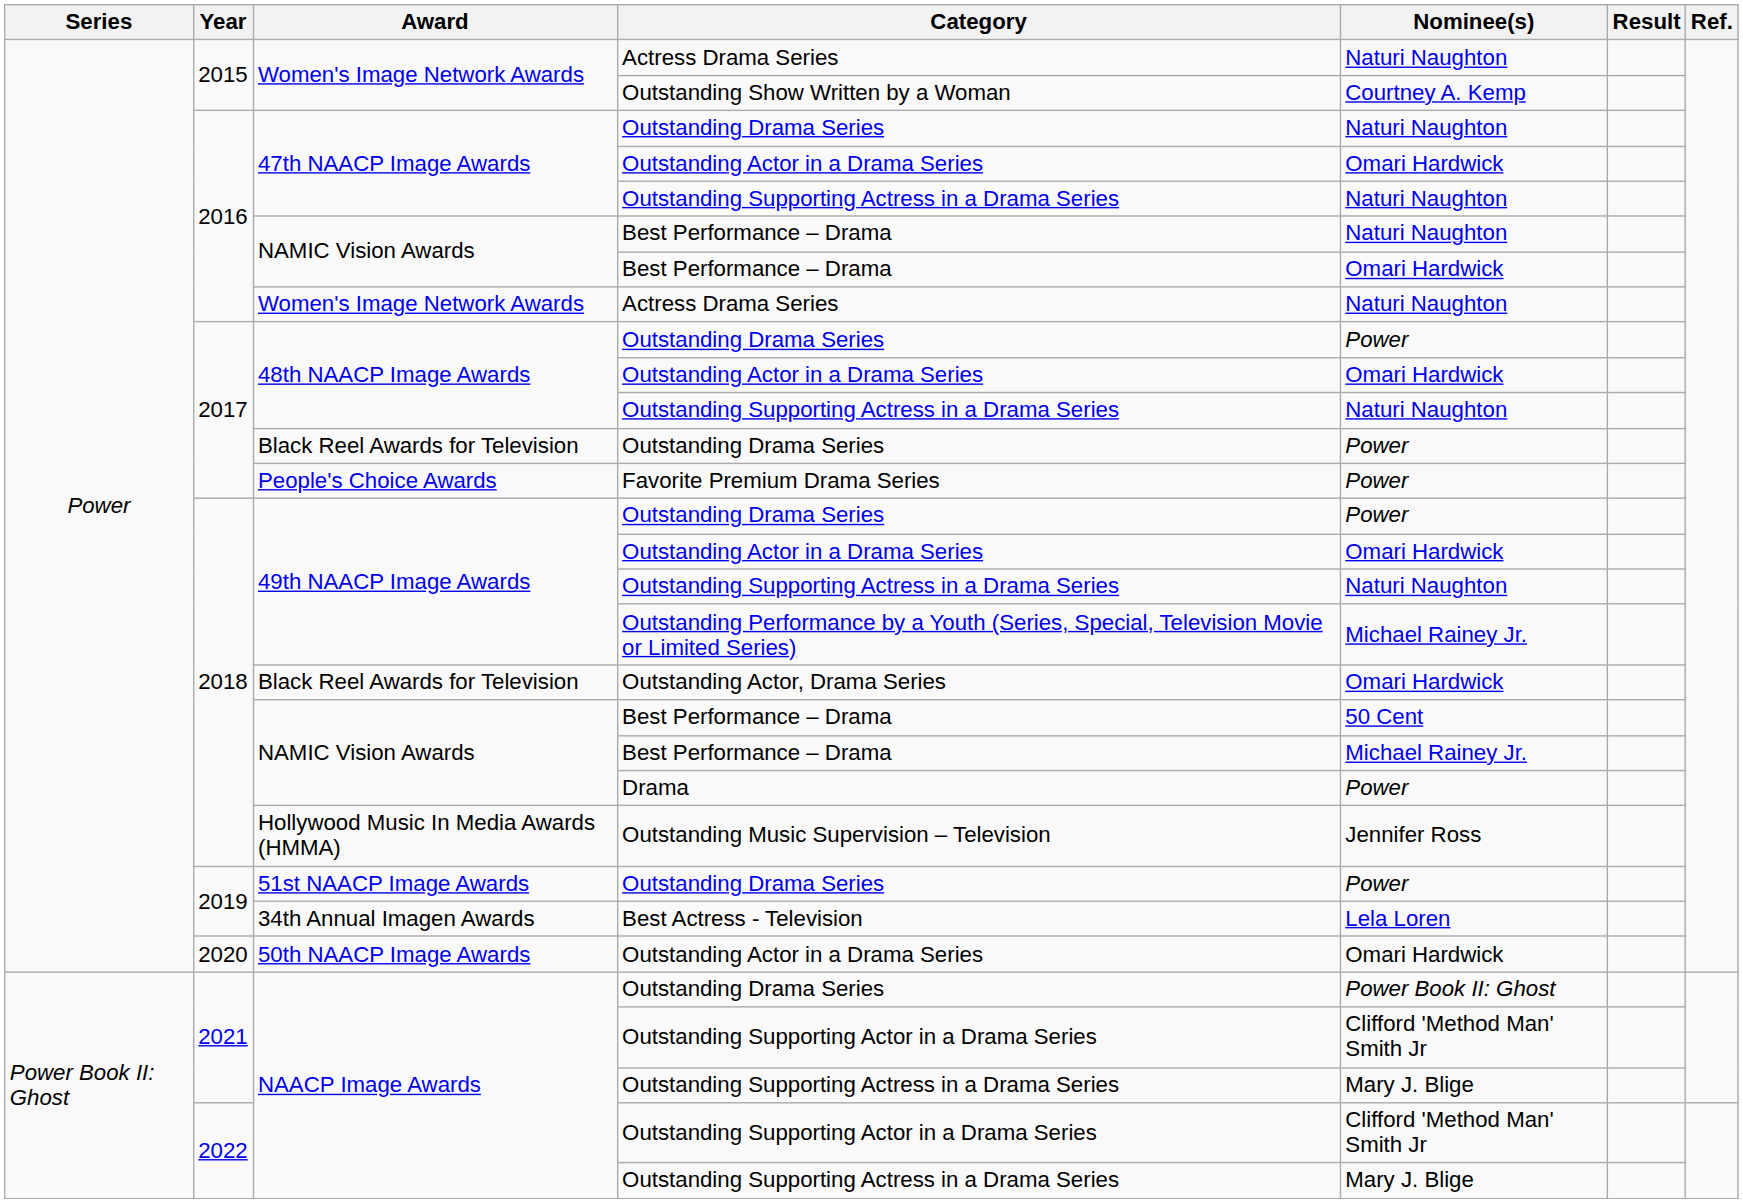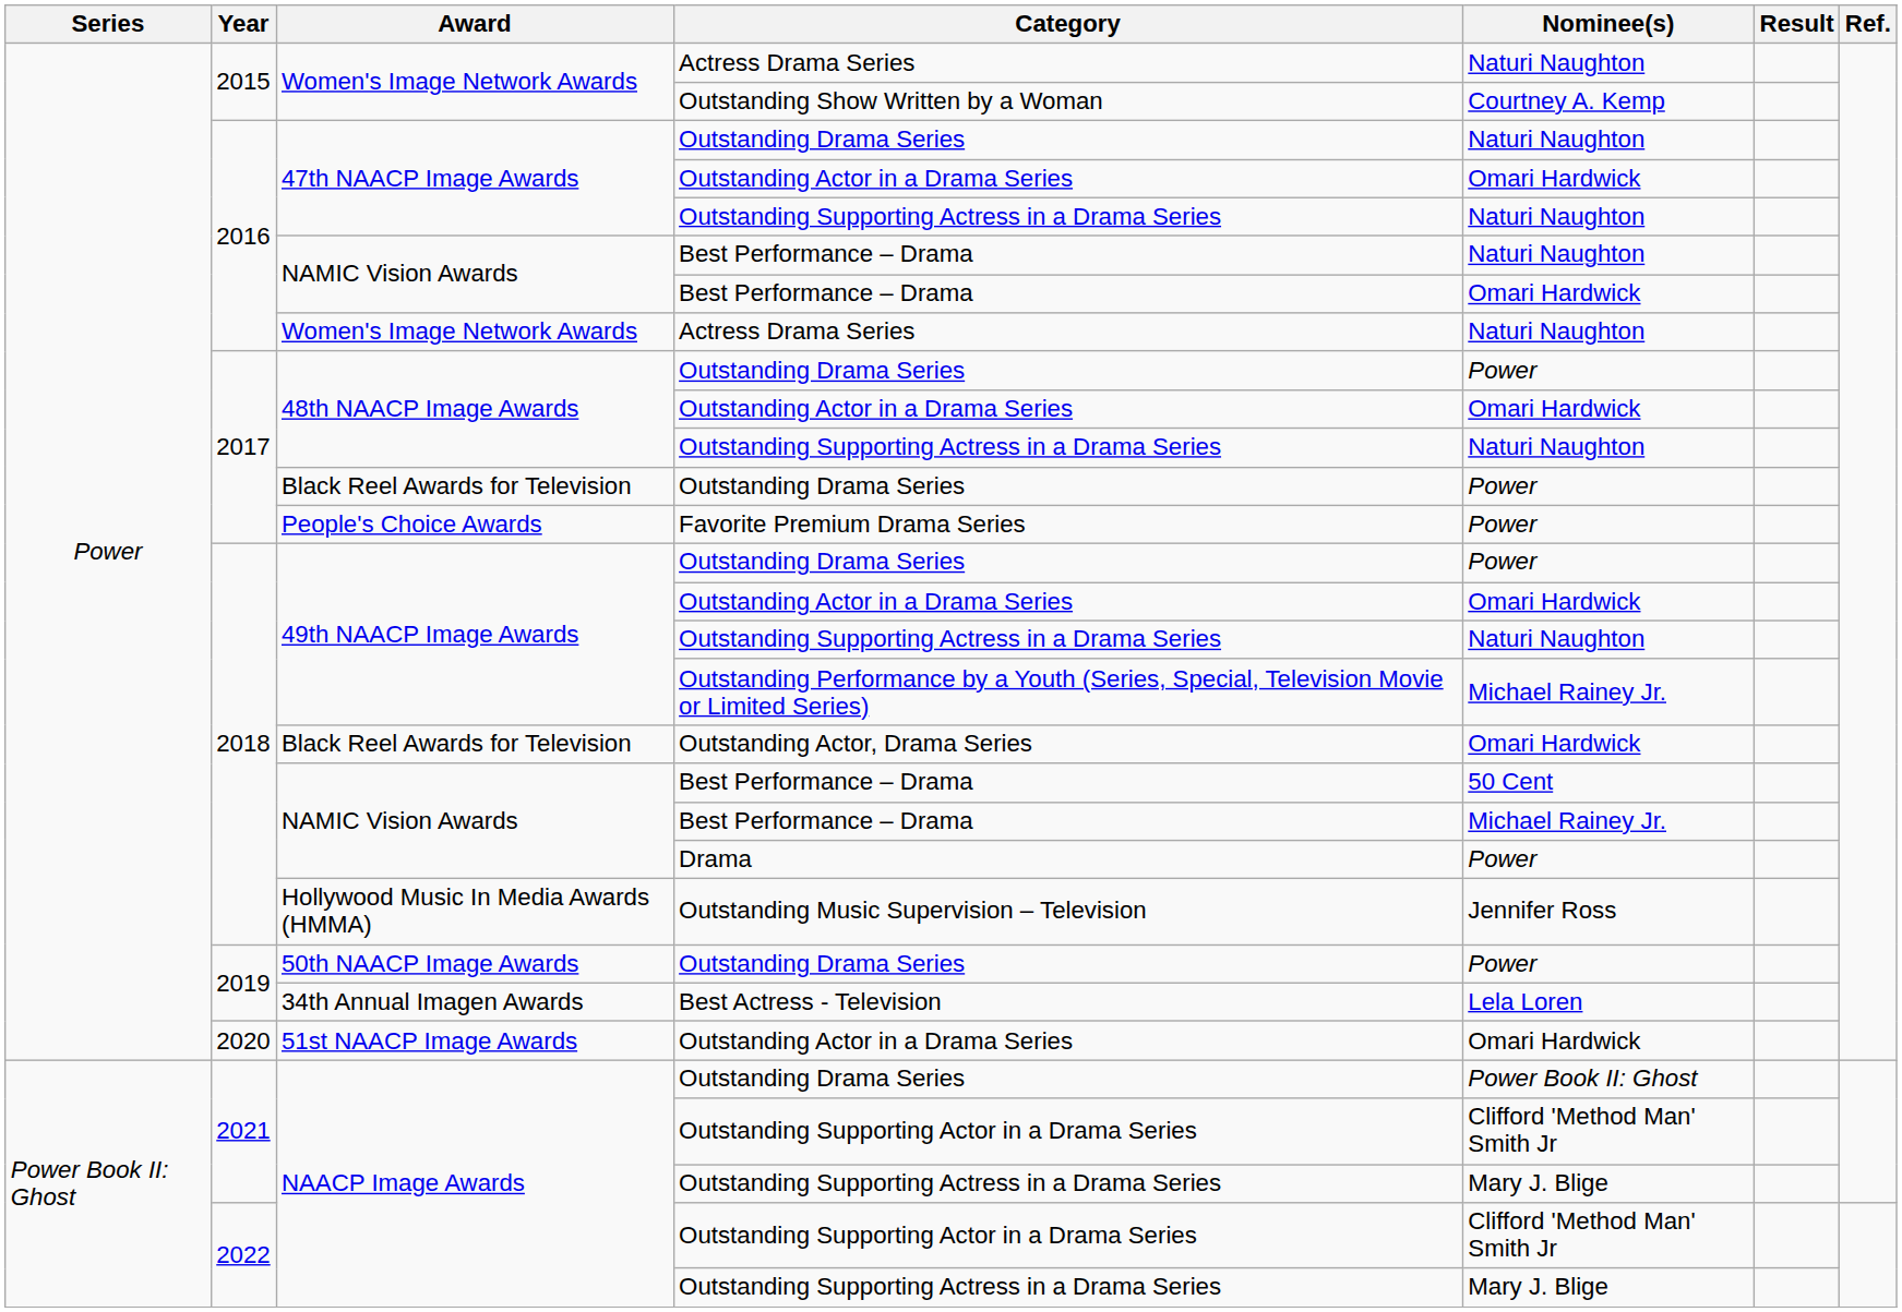 <table class="wikitable sortable plainrowheaders">
 <tr>
 <th>Series</th>
 <th>Year</th>
 <th>Award</th>
 <th>Category</th>
 <th>Nominee(s)</th>
 <th>Result</th>
 <th>Ref.</th>
 </tr>
 <tr>
 <td rowspan="25" style="text-align:center;"><em>Power</em></td>
 <td rowspan="2" style="text-align:center;">2015</td>
 <td rowspan="2"><a href='#'>Women's Image Network Awards</a></td>
 <td>Actress Drama Series</td>
 <td><a href='#'>Naturi Naughton</a></td>
 <td></td>
 </tr>
 <tr>
 <td>Outstanding Show Written by a Woman</td>
 <td><a href='#'>Courtney A. Kemp</a></td>
 <td></td>
 </tr>
 <tr>
 <td rowspan="6" style="text-align:center;">2016</td>
 <td rowspan="3"><a href='#'>47th NAACP Image Awards</a></td>
 <td><a href='#'>Outstanding Drama Series</a></td>
 <td><a href='#'>Naturi Naughton</a></td>
 <td></td>
 </tr>
 <tr>
 <td><a href='#'>Outstanding Actor in a Drama Series</a></td>
 <td><a href='#'>Omari Hardwick</a></td>
 <td></td>
 </tr>
 <tr>
 <td><a href='#'>Outstanding Supporting Actress in a Drama Series</a></td>
 <td><a href='#'>Naturi Naughton</a></td>
 <td></td>
 </tr>
 <tr>
 <td rowspan="2">NAMIC Vision Awards</td>
 <td>Best Performance – Drama</td>
 <td><a href='#'>Naturi Naughton</a></td>
 <td></td>
 </tr>
 <tr>
 <td>Best Performance – Drama</td>
 <td><a href='#'>Omari Hardwick</a></td>
 <td></td>
 </tr>
 <tr>
 <td><a href='#'>Women's Image Network Awards</a></td>
 <td>Actress Drama Series</td>
 <td><a href='#'>Naturi Naughton</a></td>
 <td></td>
 </tr>
 <tr>
 <td rowspan="5" style="text-align:center;">2017</td>
 <td rowspan="3"><a href='#'>48th NAACP Image Awards</a></td>
 <td><a href='#'>Outstanding Drama Series</a></td>
 <td><em>Power</em></td>
 <td></td>
 </tr>
 <tr>
 <td><a href='#'>Outstanding Actor in a Drama Series</a></td>
 <td><a href='#'>Omari Hardwick</a></td>
 <td></td>
 </tr>
 <tr>
 <td><a href='#'>Outstanding Supporting Actress in a Drama Series</a></td>
 <td><a href='#'>Naturi Naughton</a></td>
 <td></td>
 </tr>
 <tr>
 <td>Black Reel Awards for Television</td>
 <td>Outstanding Drama Series</td>
 <td><em>Power</em></td>
 <td></td>
 </tr>
 <tr>
 <td><a href='#'>People's Choice Awards</a></td>
 <td>Favorite Premium Drama Series</td>
 <td><em>Power</em></td>
 <td></td>
 </tr>
 <tr>
 <td rowspan="9" style="text-align:center;">2018</td>
 <td rowspan="4"><a href='#'>49th NAACP Image Awards</a></td>
 <td><a href='#'>Outstanding Drama Series</a></td>
 <td><em>Power</em></td>
 <td></td>
 </tr>
 <tr>
 <td><a href='#'>Outstanding Actor in a Drama Series</a></td>
 <td><a href='#'>Omari Hardwick</a></td>
 <td></td>
 </tr>
 <tr>
 <td><a href='#'>Outstanding Supporting Actress in a Drama Series</a></td>
 <td><a href='#'>Naturi Naughton</a></td>
 <td></td>
 </tr>
 <tr>
 <td><a href='#'>Outstanding Performance by a Youth (Series, Special, Television Movie or Limited Series)</a></td>
 <td><a href='#'>Michael Rainey Jr.</a></td>
 <td></td>
 </tr>
 <tr>
 <td>Black Reel Awards for Television</td>
 <td>Outstanding Actor, Drama Series</td>
 <td><a href='#'>Omari Hardwick</a></td>
 <td></td>
 </tr>
 <tr>
 <td rowspan="3">NAMIC Vision Awards</td>
 <td>Best Performance – Drama</td>
 <td><a href='#'>50 Cent</a></td>
 <td></td>
 </tr>
 <tr>
 <td>Best Performance – Drama</td>
 <td><a href='#'>Michael Rainey Jr.</a></td>
 <td></td>
 </tr>
 <tr>
 <td>Drama</td>
 <td><em>Power</em></td>
 <td></td>
 </tr>
 <tr>
 <td>Hollywood Music In Media Awards (HMMA)</td>
 <td>Outstanding Music Supervision – Television</td>
 <td>Jennifer Ross</td>
 <td></td>
 </tr>
 <tr>
 <td rowspan="2" style="text-align:center;">2019</td>
-<td><a href='#'>51st NAACP Image Awards</a></td>
+<td><a href='#'>50th NAACP Image Awards</a></td>
 <td><a href='#'>Outstanding Drama Series</a></td>
 <td><em>Power</em></td>
 <td></td>
 </tr>
 <tr>
 <td>34th Annual Imagen Awards</td>
 <td>Best Actress - Television</td>
 <td><a href='#'>Lela Loren</a></td>
 <td></td>
 </tr>
 <tr>
 <td style="text-align:center;">2020</td>
-<td><a href='#'>50th NAACP Image Awards</a></td>
+<td><a href='#'>51st NAACP Image Awards</a></td>
 <td>Outstanding Actor in a Drama Series</td>
 <td>Omari Hardwick</td>
 <td></td>
 </tr>
 <tr>
 <td rowspan="5"><em>Power Book II: Ghost</em></td>
 <td rowspan="3"><a href='#'>2021</a></td>
 <td rowspan="6"><a href='#'>NAACP Image Awards</a></td>
 <td>Outstanding Drama Series</td>
 <td><em>Power Book II: Ghost</em></td>
 <td></td>
 <td rowspan="3"></td>
 </tr>
 <tr>
 <td>Outstanding Supporting Actor in a Drama Series</td>
 <td>Clifford 'Method Man' Smith Jr</td>
 <td></td>
 </tr>
 <tr>
 <td>Outstanding Supporting Actress in a Drama Series</td>
 <td>Mary J. Blige</td>
 <td></td>
 </tr>
 <tr>
 <td rowspan="2"><a href='#'>2022</a></td>
 <td>Outstanding Supporting Actor in a Drama Series</td>
 <td>Clifford 'Method Man' Smith Jr</td>
 <td></td>
 <td rowspan="2"></td>
 </tr>
 <tr>
 <td>Outstanding Supporting Actress in a Drama Series</td>
 <td>Mary J. Blige</td>
 <td></td>
 </tr>
 <tr>
 </tr>
 </table>
